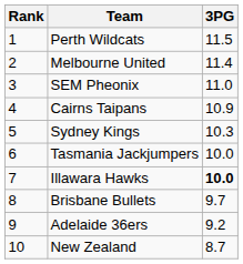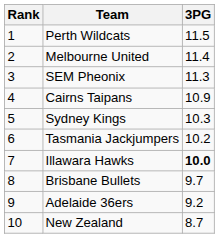 <table class="wikitable">
 <tr>
 <th>Rank</th>
 <th>Team</th>
 <th>3PG</th>
 </tr>
 <tr>
 <td>1</td>
 <td><a href='#'></a> Perth Wildcats</td>
 <td>11.5</td>
 </tr>
 <tr>
 <td>2</td>
 <td><a href='#'></a> Melbourne United</td>
 <td>11.4</td>
 </tr>
 <tr>
 <td>3</td>
 <td><a href='#'></a> SEM Pheonix</td>
-<td>11.0</td>
+<td>11.3</td>
 </tr>
 <tr>
 <td>4</td>
 <td><a href='#'></a> Cairns Taipans</td>
 <td>10.9</td>
 </tr>
 <tr>
 <td>5</td>
 <td><a href='#'></a> Sydney Kings</td>
 <td>10.3</td>
 </tr>
 <tr>
 <td>6</td>
 <td><a href='#'></a> Tasmania Jackjumpers</td>
-<td>10.0</td>
+<td>10.2</td>
 </tr>
 <tr>
 <td>7</td>
 <td><a href='#'></a> Illawara Hawks</td>
 <td><strong>10.0</strong></td>
 </tr>
 <tr>
 <td>8</td>
 <td><a href='#'></a> Brisbane Bullets</td>
 <td>9.7</td>
 </tr>
 <tr>
 <td>9</td>
 <td><a href='#'></a> Adelaide 36ers</td>
 <td>9.2</td>
 </tr>
 <tr>
 <td>10</td>
 <td><a href='#'></a> New Zealand</td>
 <td>8.7</td>
 </tr>
 </table>
